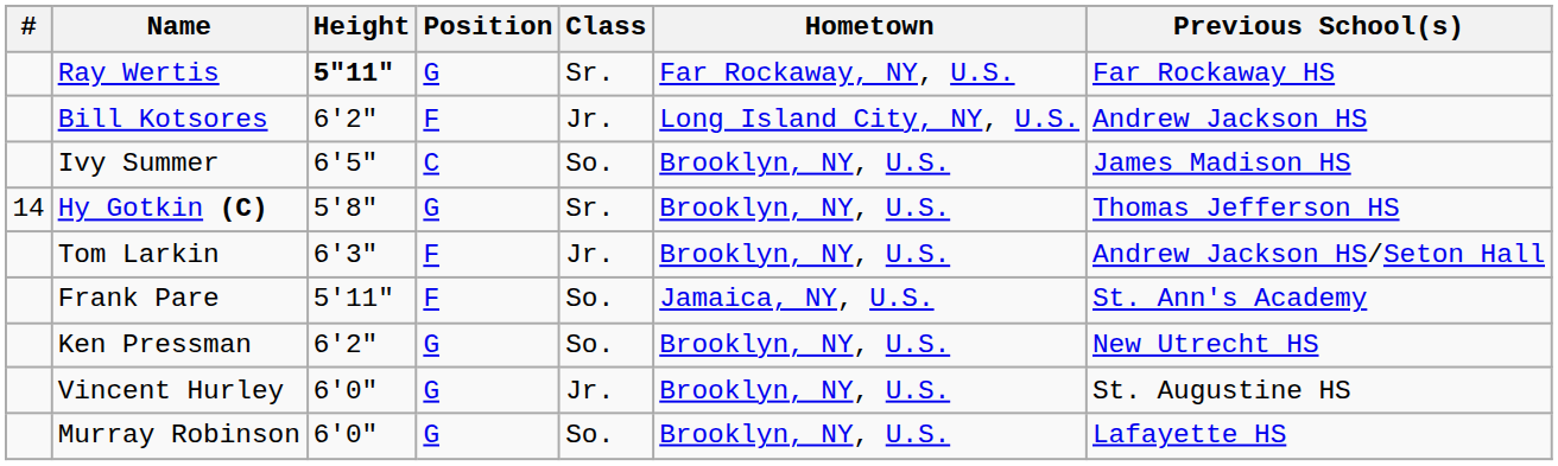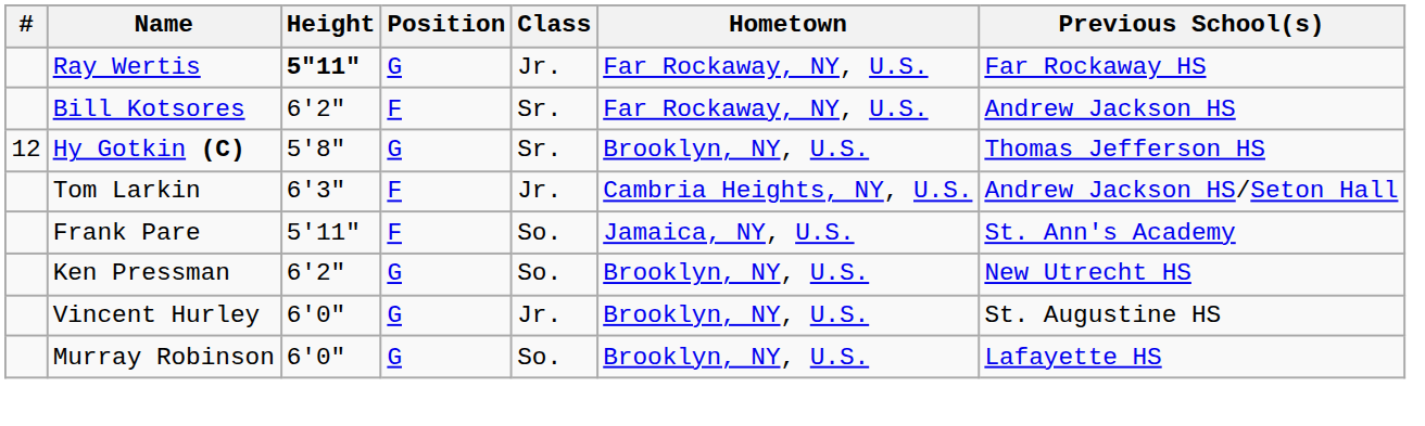 <table class="wikitable" style="font-size: 90%">
 <tr>
 <th>#</th>
 <th>Name</th>
 <th>Height</th>
 <th>Position</th>
 <th>Class</th>
 <th>Hometown</th>
 <th>Previous School(s)</th>
 </tr>
 <tr>
 <td></td>
 <td><a href='#'>Ray Wertis</a></td>
 <td><strong>5"11"</strong></td>
 <td><a href='#'>G</a></td>
-<td>Sr.</td>
+<td>Jr.</td>
 <td><a href='#'>Far Rockaway, NY</a>, <a href='#'>U.S.</a></td>
 <td><a href='#'>Far Rockaway HS</a></td>
 </tr>
 <tr>
 <td></td>
 <td><a href='#'>Bill Kotsores</a></td>
 <td>6'2"</td>
 <td><a href='#'>F</a></td>
-<td>Jr.</td>
-<td><a href='#'>Long Island City, NY</a>, <a href='#'>U.S.</a></td>
+<td>Sr.</td>
+<td><a href='#'>Far Rockaway, NY</a>, <a href='#'>U.S.</a></td>
 <td><a href='#'>Andrew Jackson HS</a></td>
 </tr>
 <tr>
-<td></td>
-<td>Ivy Summer</td>
-<td>6'5"</td>
-<td><a href='#'>C</a></td>
-<td>So.</td>
-<td><a href='#'>Brooklyn, NY</a>, <a href='#'>U.S.</a></td>
-<td><a href='#'>James Madison HS</a></td>
-</tr>
-<tr>
-<td>14</td>
+<td>12</td>
 <td><a href='#'>Hy Gotkin</a> <strong>(C)</strong></td>
 <td>5'8"</td>
 <td><a href='#'>G</a></td>
 <td>Sr.</td>
 <td><a href='#'>Brooklyn, NY</a>, <a href='#'>U.S.</a></td>
 <td><a href='#'>Thomas Jefferson HS</a></td>
 </tr>
 <tr>
 <td></td>
 <td>Tom Larkin</td>
 <td>6'3"</td>
 <td><a href='#'>F</a></td>
 <td>Jr.</td>
-<td><a href='#'>Brooklyn, NY</a>, <a href='#'>U.S.</a></td>
+<td><a href='#'>Cambria Heights, NY</a>, <a href='#'>U.S.</a></td>
 <td><a href='#'>Andrew Jackson HS</a>/<a href='#'>Seton Hall</a></td>
 </tr>
 <tr>
 <td></td>
 <td>Frank Pare</td>
 <td>5'11"</td>
 <td><a href='#'>F</a></td>
 <td>So.</td>
 <td><a href='#'>Jamaica, NY</a>, <a href='#'>U.S.</a></td>
 <td><a href='#'>St. Ann's Academy</a></td>
 </tr>
 <tr>
 <td></td>
 <td>Ken Pressman</td>
 <td>6'2"</td>
 <td><a href='#'>G</a></td>
 <td>So.</td>
 <td><a href='#'>Brooklyn, NY</a>, <a href='#'>U.S.</a></td>
 <td><a href='#'>New Utrecht HS</a></td>
 </tr>
 <tr>
 <td></td>
 <td>Vincent Hurley</td>
 <td>6'0"</td>
 <td><a href='#'>G</a></td>
 <td>Jr.</td>
 <td><a href='#'>Brooklyn, NY</a>, <a href='#'>U.S.</a></td>
 <td>St. Augustine HS</td>
 </tr>
 <tr>
 <td></td>
 <td>Murray Robinson</td>
 <td>6'0"</td>
 <td><a href='#'>G</a></td>
 <td>So.</td>
 <td><a href='#'>Brooklyn, NY</a>, <a href='#'>U.S.</a></td>
 <td><a href='#'>Lafayette HS</a></td>
 </tr>
 </table>
